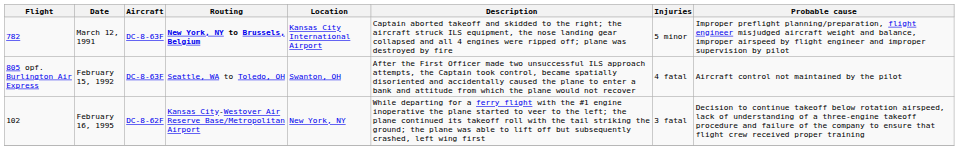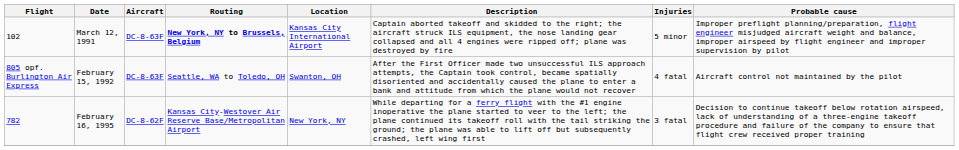 <table class="wikitable" style="margin: 1em auto;">
 <tr bgcolor=lightgrey>
 <th>Flight</th>
 <th>Date</th>
 <th>Aircraft</th>
 <th>Routing</th>
 <th>Location</th>
 <th>Description</th>
 <th>Injuries</th>
 <th>Probable cause</th>
 </tr>
 <tr>
-<td><a href='#'>782</a><br></td>
+<td>102<br></td>
 <td>March 12, 1991</td>
 <td><a href='#'>DC-8-63F</a></td>
 <td><strong><a href='#'>New York, NY</a> to <a href='#'>Brussels, Belgium</a></strong></td>
 <td><a href='#'>Kansas City International Airport</a></td>
 <td>Captain aborted takeoff and skidded to the right; the aircraft struck ILS equipment, the nose landing gear collapsed and all 4 engines were ripped off; plane was destroyed by fire</td>
 <td>5 minor</td>
 <td>Improper preflight planning/preparation, <a href='#'>flight engineer</a> misjudged aircraft weight and balance, improper airspeed by flight engineer and improper supervision by pilot</td>
 </tr>
 <tr>
 <td><a href='#'>805</a> opf. <a href='#'>Burlington Air Express</a><br></td>
 <td>February 15, 1992</td>
 <td><a href='#'>DC-8-63F</a></td>
 <td><a href='#'>Seattle, WA</a> to <a href='#'>Toledo, OH</a></td>
 <td><a href='#'>Swanton, OH</a></td>
 <td>After the First Officer made two unsuccessful ILS approach attempts, the Captain took control, became spatially disoriented and accidentally caused the plane to enter a bank and attitude from which the plane would not recover</td>
 <td>4 fatal</td>
 <td>Aircraft control not maintained by the pilot</td>
 </tr>
 <tr>
-<td>102<br></td>
+<td><a href='#'>782</a><br></td>
 <td>February 16, 1995</td>
 <td><a href='#'>DC-8-62F</a></td>
 <td><a href='#'>Kansas City</a>-<a href='#'>Westover Air Reserve Base/Metropolitan Airport</a></td>
 <td><a href='#'>New York, NY</a></td>
 <td>While departing for a <a href='#'>ferry flight</a> with the #1 engine inoperative the plane started to veer to the left; the plane continued its takeoff roll with the tail striking the ground; the plane was able to lift off but subsequently crashed, left wing first</td>
 <td>3 fatal</td>
 <td>Decision to continue takeoff below rotation airspeed, lack of understanding of a three-engine takeoff procedure and failure of the company to ensure that flight crew received proper training</td>
 </tr>
 <tr>
 </tr>
 </table>
